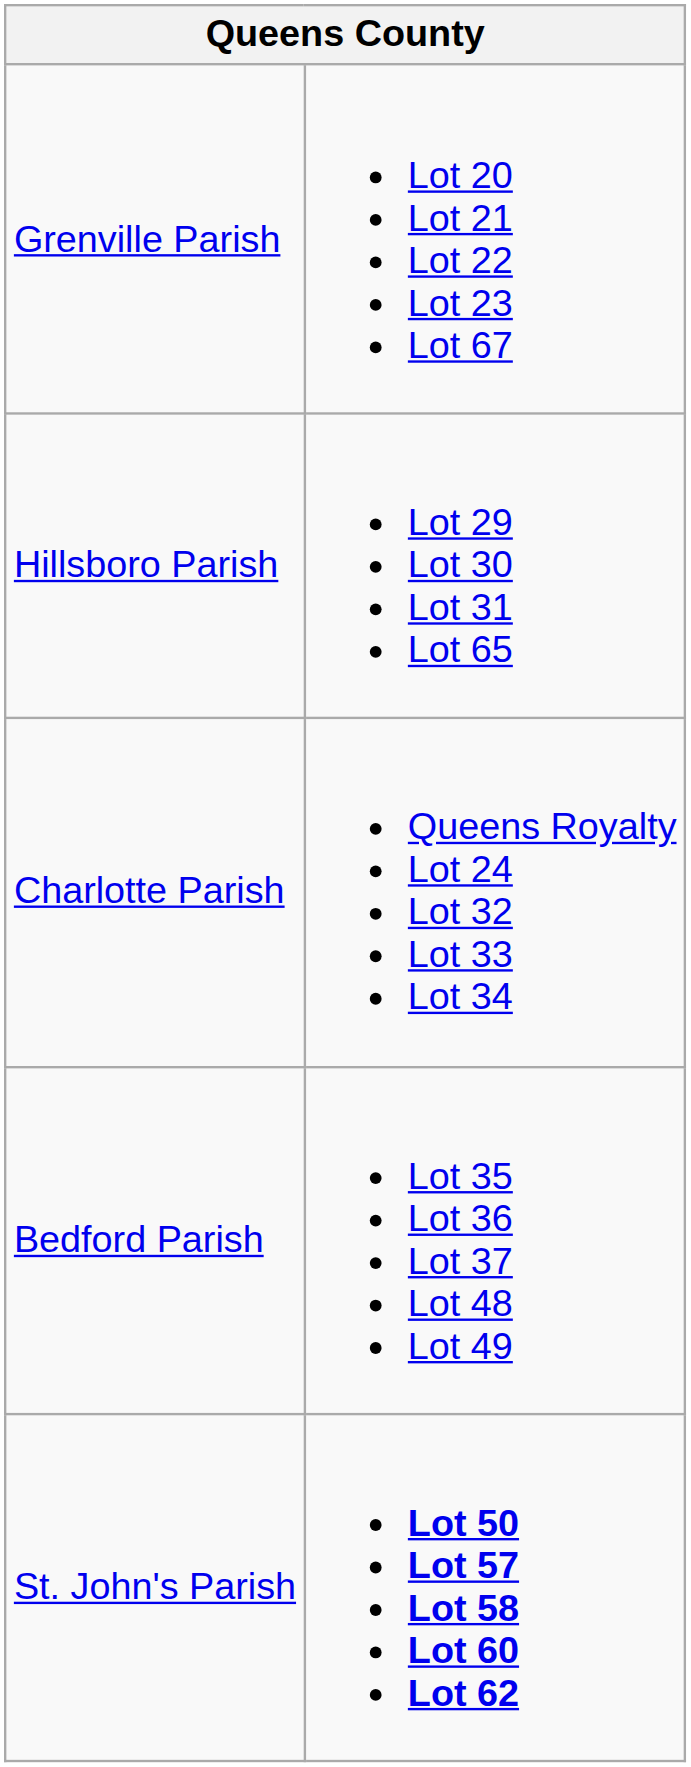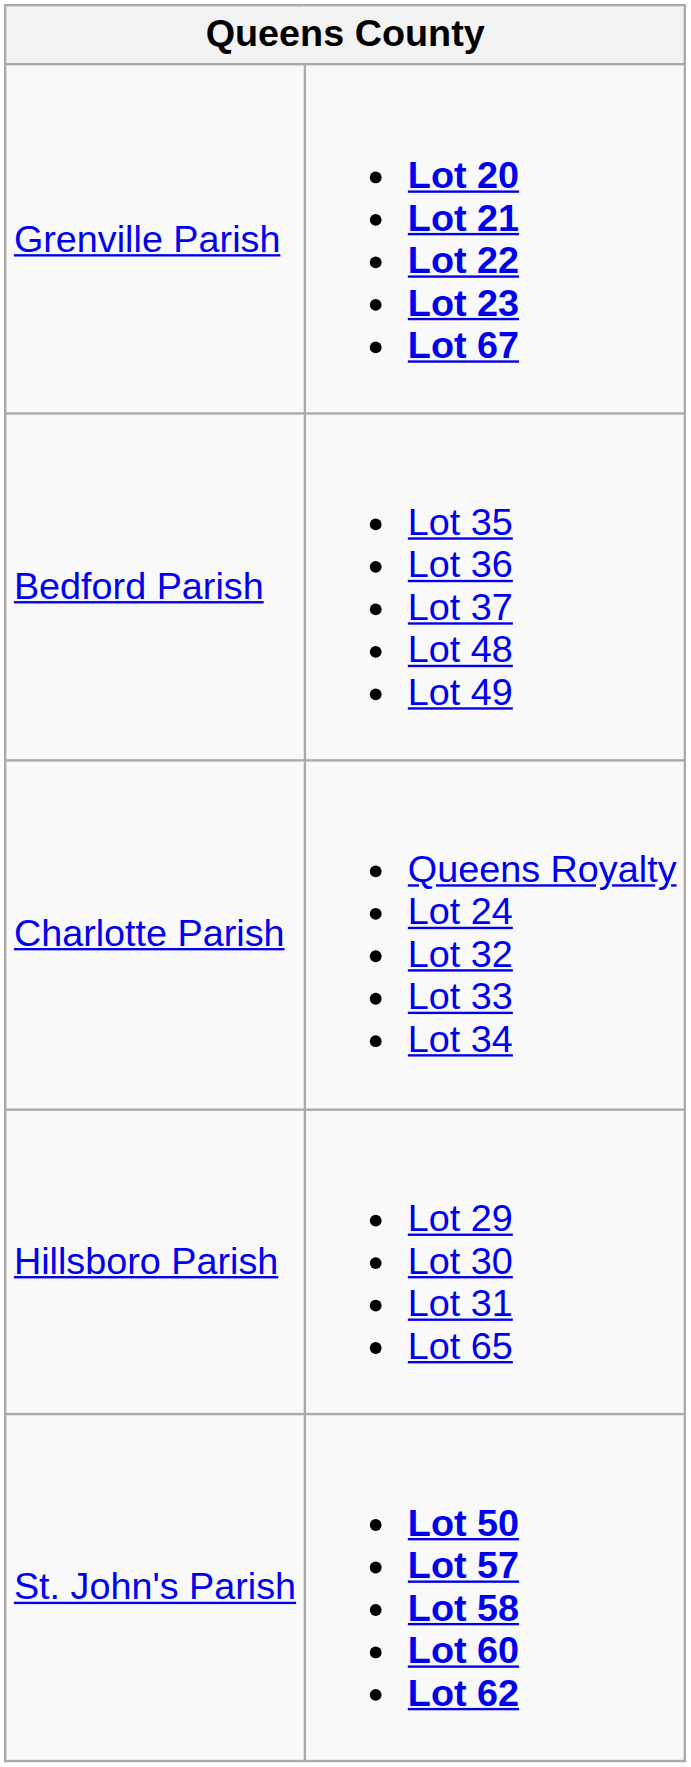 <table class="wikitable">
 <tr>
 <th colspan=2>Queens County</th>
 </tr>
 <tr>
 <td><a href='#'>Grenville Parish</a></td>
-<td><br><ul><li><a href='#'>Lot 20</a></li><li><a href='#'>Lot 21</a></li><li><a href='#'>Lot 22</a></li><li><a href='#'>Lot 23</a></li><li><a href='#'>Lot 67</a></li></ul></td>
+<td><strong><br><ul><li><a href='#'>Lot 20</a></li><li><a href='#'>Lot 21</a></li><li><a href='#'>Lot 22</a></li><li><a href='#'>Lot 23</a></li><li><a href='#'>Lot 67</a></li></ul></strong></td>
+</tr>
+<tr>
+<td><a href='#'>Bedford Parish</a></td>
+<td><br><ul><li><a href='#'>Lot 35</a></li><li><a href='#'>Lot 36</a></li><li><a href='#'>Lot 37</a></li><li><a href='#'>Lot 48</a></li><li><a href='#'>Lot 49</a></li></ul></td>
+</tr>
+<tr>
+<td><a href='#'>Charlotte Parish</a></td>
+<td><br><ul><li><a href='#'>Queens Royalty</a></li><li><a href='#'>Lot 24</a></li><li><a href='#'>Lot 32</a></li><li><a href='#'>Lot 33</a></li><li><a href='#'>Lot 34</a></li></ul></td>
 </tr>
 <tr>
 <td><a href='#'>Hillsboro Parish</a></td>
 <td><br><ul><li><a href='#'>Lot 29</a></li><li><a href='#'>Lot 30</a></li><li><a href='#'>Lot 31</a></li><li><a href='#'>Lot 65</a></li></ul></td>
 </tr>
 <tr>
-<td><a href='#'>Charlotte Parish</a></td>
-<td><br><ul><li><a href='#'>Queens Royalty</a></li><li><a href='#'>Lot 24</a></li><li><a href='#'>Lot 32</a></li><li><a href='#'>Lot 33</a></li><li><a href='#'>Lot 34</a></li></ul></td>
-</tr>
-<tr>
-<td><a href='#'>Bedford Parish</a></td>
-<td><br><ul><li><a href='#'>Lot 35</a></li><li><a href='#'>Lot 36</a></li><li><a href='#'>Lot 37</a></li><li><a href='#'>Lot 48</a></li><li><a href='#'>Lot 49</a></li></ul></td>
-</tr>
-<tr>
 <td><a href='#'>St. John's Parish</a></td>
 <td><strong><br><ul><li><a href='#'>Lot 50</a></li><li><a href='#'>Lot 57</a></li><li><a href='#'>Lot 58</a></li><li><a href='#'>Lot 60</a></li><li><a href='#'>Lot 62</a></li></ul></strong></td>
 </tr>
 </table>
